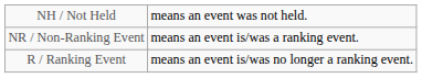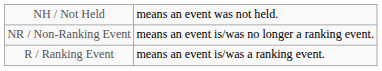 <table class="wikitable" style="font-size:78%;">
 <tr>
 <td style="text-align:center; color:#555555;" colspan="4">NH / Not Held</td>
 <td>means an event was not held.</td>
 </tr>
 <tr>
 <td style="text-align:center; color:#555555;" colspan="4">NR / Non-Ranking Event</td>
-<td>means an event is/was a ranking event.</td>
+<td>means an event is/was no longer a ranking event.</td>
 </tr>
 <tr>
 <td style="text-align:center; color:#555555;" colspan="4">R / Ranking Event</td>
-<td>means an event is/was no longer a ranking event.</td>
+<td>means an event is/was a ranking event.</td>
 </tr>
 </table>
